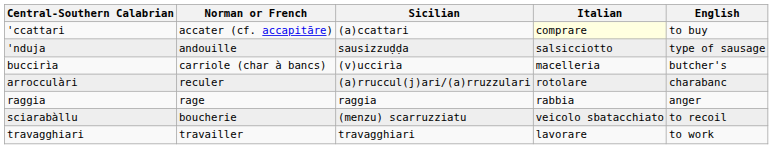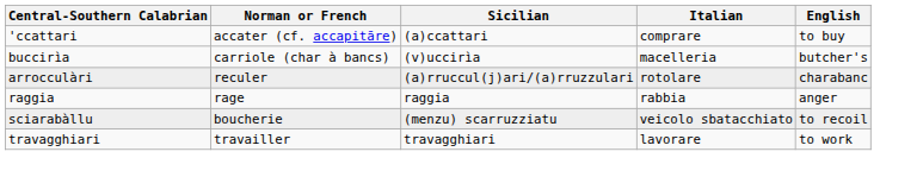 <table class="wikitable" border="1">
 <tr bgcolor="EFEFEF">
 <th>Central-Southern Calabrian</th>
 <th>Norman or French</th>
 <th>Sicilian</th>
 <th>Italian</th>
 <th>English</th>
 </tr>
 <tr>
 <td>'ccattari</td>
 <td>accater (cf. <a href='#'>accapitāre</a>)</td>
 <td>(a)ccattari</td>
-<td style="background: lightyellow;">comprare</td>
+<td>comprare</td>
 <td>to buy</td>
-</tr>
-<tr bgcolor=#eeeeee>
-<td>'nduja</td>
-<td>andouille</td>
-<td>sausizzuḍḍa</td>
-<td>salsicciotto</td>
-<td>type of sausage</td>
 </tr>
 <tr>
 <td>buccirìa</td>
 <td>carriole (char à bancs)</td>
 <td>(v)uccirìa</td>
 <td>macelleria</td>
 <td>butcher's</td>
 </tr>
 <tr bgcolor=#eeeeee>
 <td>arrocculàri</td>
 <td>reculer</td>
 <td>(a)rruccul(j)ari/(a)rruzzulari</td>
 <td>rotolare</td>
 <td>charabanc</td>
 </tr>
 <tr>
 <td>raggia</td>
 <td>rage</td>
 <td>raggia</td>
 <td>rabbia</td>
 <td>anger</td>
 </tr>
 <tr bgcolor=#eeeeee>
 <td>sciarabàllu</td>
 <td>boucherie</td>
 <td>(menzu) scarruzziatu</td>
 <td>veicolo sbatacchiato</td>
 <td>to recoil</td>
 </tr>
 <tr>
 <td>travagghiari</td>
 <td>travailler</td>
 <td>travagghiari</td>
 <td>lavorare</td>
 <td>to work</td>
 </tr>
 </table>
